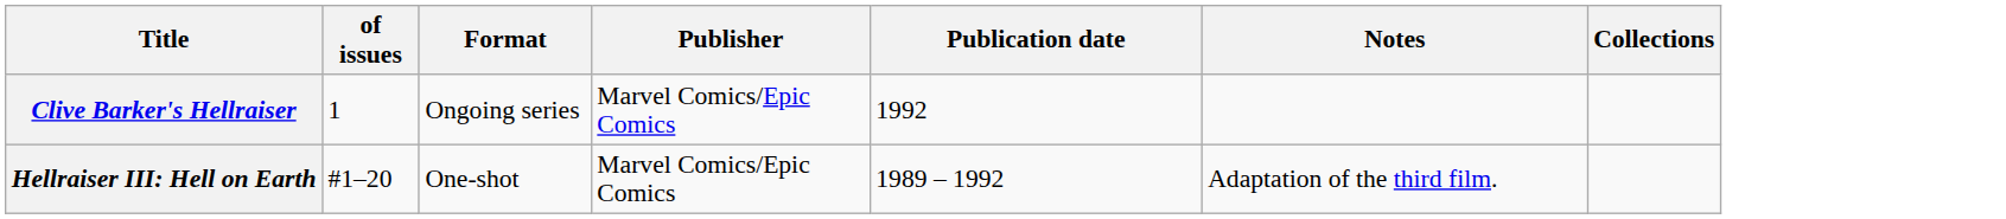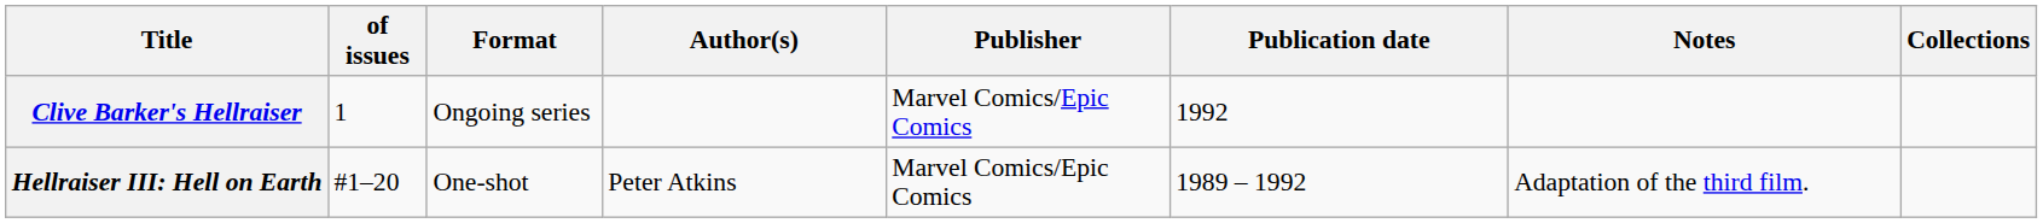 <table class="wikitable">
 <tr>
 <th>Title</th>
 <th style="width:40pt"> of issues</th>
 <th style="width:75pt">Format</th>
+<th style="width:125pt">Author(s)</th>
 <th style="width:125pt">Publisher</th>
 <th style="width:150pt">Publication date</th>
 <th style="width:175pt">Notes</th>
 <th>Collections</th>
 </tr>
 <tr>
 <th><em><a href='#'>Clive Barker's Hellraiser</a></em></th>
 <td>1</td>
 <td>Ongoing series</td>
+<td></td>
 <td>Marvel Comics/<a href='#'>Epic Comics</a></td>
 <td>1992</td>
 <td></td>
 <td></td>
 </tr>
 <tr>
 <th><em>Hellraiser III: Hell on Earth</em></th>
 <td>#1–20</td>
 <td>One-shot</td>
+<td>Peter Atkins</td>
 <td>Marvel Comics/Epic Comics</td>
 <td>1989 – 1992</td>
 <td>Adaptation of the <a href='#'>third film</a>.</td>
 <td></td>
 </tr>
 </table>
